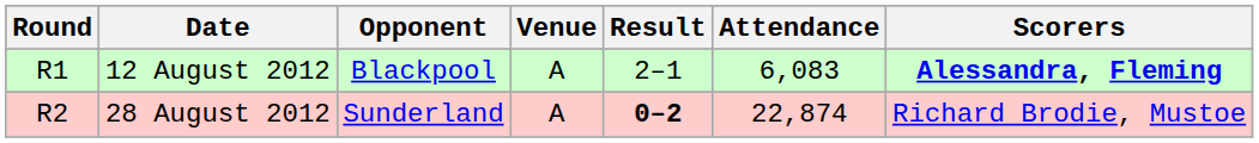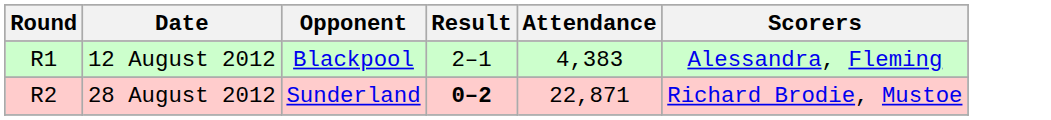 <table class= "wikitable " style="font-size:100%; text-align:center">
 <tr>
 <th>Round</th>
 <th>Date</th>
 <th>Opponent</th>
-<th>Venue</th>
 <th>Result</th>
 <th>Attendance</th>
 <th>Scorers</th>
 </tr>
 <tr style="background: #CCFFCC;">
 <td>R1</td>
 <td>12 August 2012</td>
 <td><a href='#'>Blackpool</a></td>
-<td>A</td>
 <td>2–1</td>
-<td>6,083</td>
-<td><strong><a href='#'>Alessandra</a>, <a href='#'>Fleming</a></strong></td>
+<td>4,383</td>
+<td><a href='#'>Alessandra</a>, <a href='#'>Fleming</a></td>
 </tr>
 <tr style="background: #FFCCCC;">
 <td>R2</td>
 <td>28 August 2012</td>
 <td><a href='#'>Sunderland</a></td>
-<td>A</td>
 <td><strong>0–2</strong></td>
-<td>22,874</td>
+<td>22,871</td>
 <td><a href='#'>Richard Brodie</a>, <a href='#'>Mustoe</a></td>
 </tr>
 </table>
